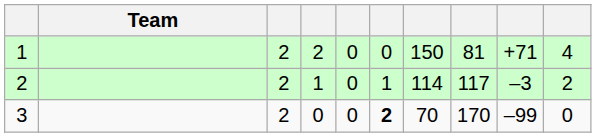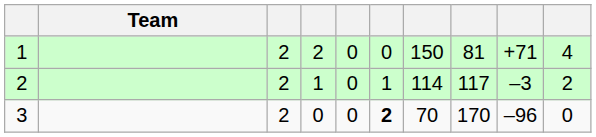 <table class=wikitable style=text-align:center>
 <tr>
 <th width=20 abbr=Position></th>
 <th width=175>Team</th>
 <th width=20 abbr=Played></th>
 <th width=20 abbr=Won></th>
 <th width=20 abbr=Drawn></th>
 <th width=20 abbr=Lost></th>
 <th width=30 abbr=Goal for></th>
 <th width=30 abbr=Goal against></th>
 <th width=30 abbr=Goal difference></th>
 <th width=30 abbr=Points></th>
 </tr>
 <tr bgcolor=#CCFFCC>
 <td>1</td>
 <td align=left></td>
 <td>2</td>
 <td>2</td>
 <td>0</td>
 <td>0</td>
 <td>150</td>
 <td>81</td>
 <td>+71</td>
 <td>4</td>
 </tr>
 <tr bgcolor=#CCFFCC>
 <td>2</td>
 <td align=left></td>
 <td>2</td>
 <td>1</td>
 <td>0</td>
 <td>1</td>
 <td>114</td>
 <td>117</td>
 <td>–3</td>
 <td>2</td>
 </tr>
 <tr>
 <td>3</td>
 <td align=left></td>
 <td>2</td>
 <td>0</td>
 <td>0</td>
 <td><strong>2</strong></td>
 <td>70</td>
 <td>170</td>
-<td>–99</td>
+<td>–96</td>
 <td>0</td>
 </tr>
 </table>
